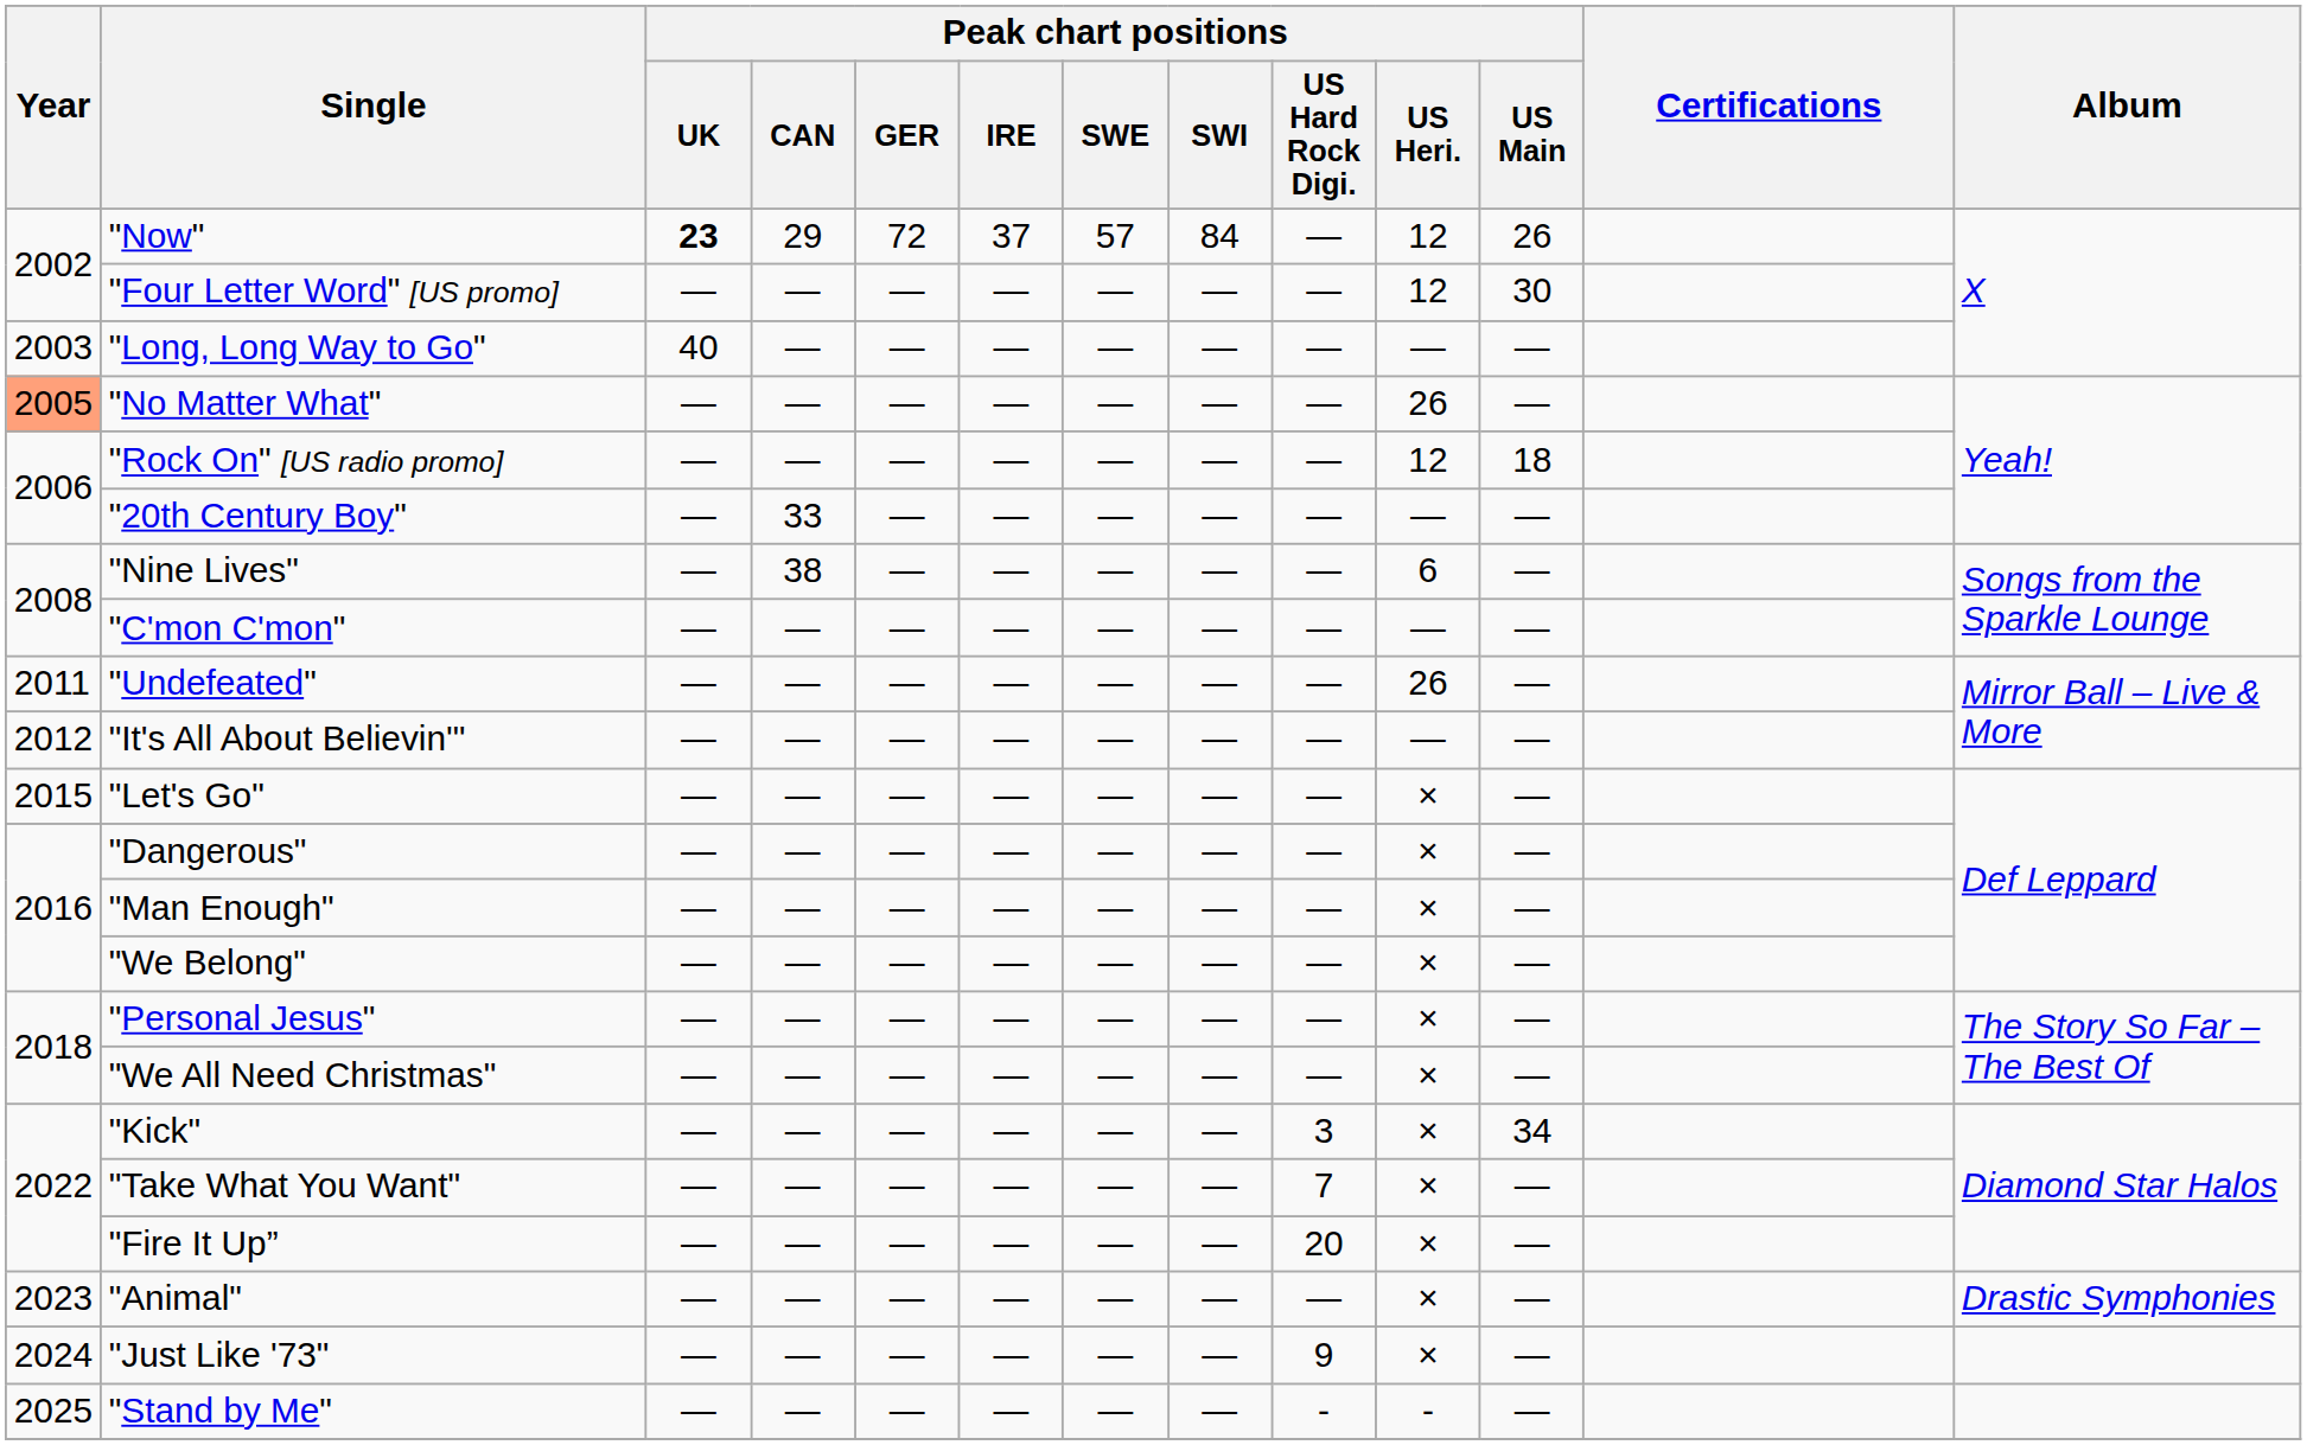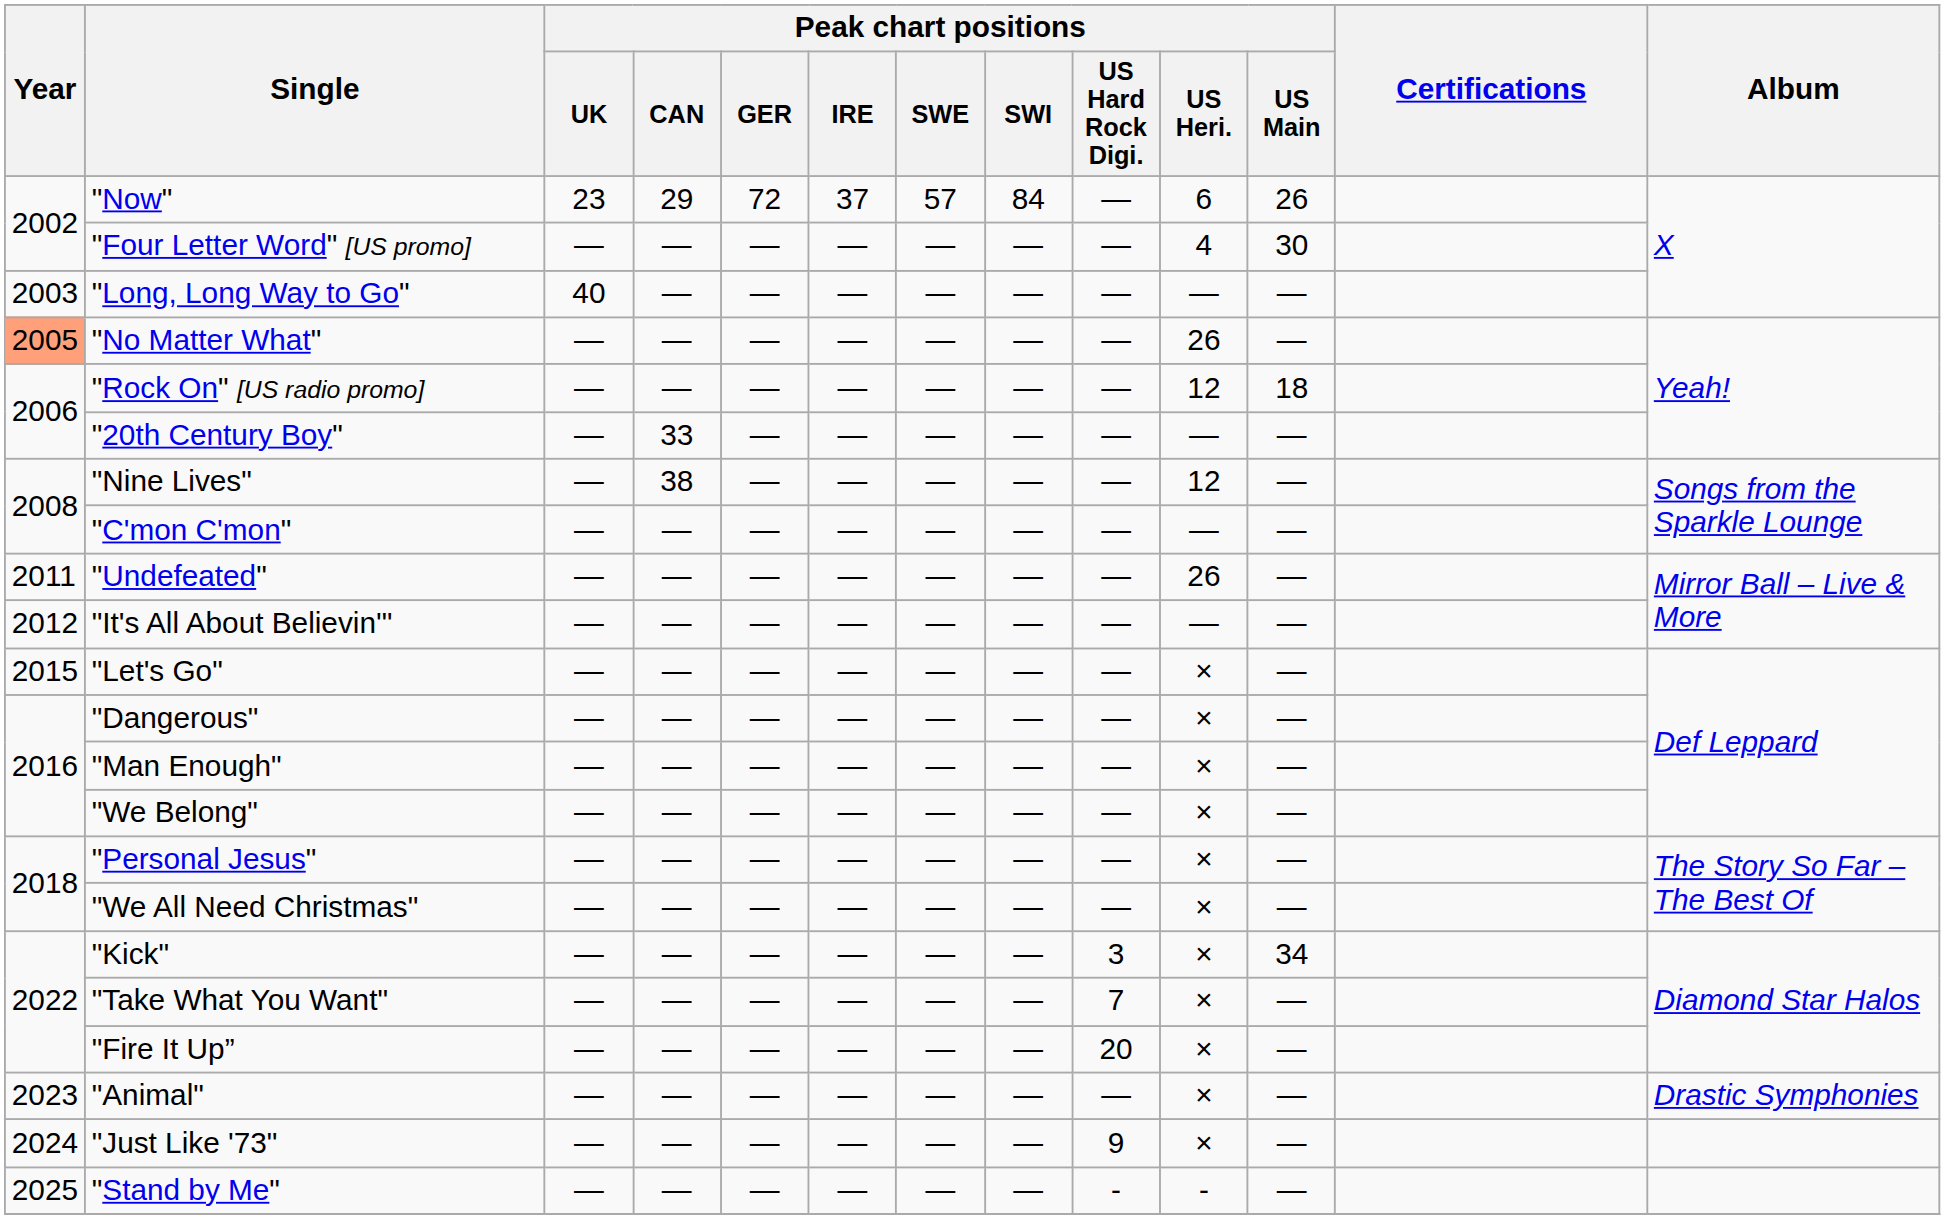 <table class="wikitable">
 <tr>
 <th rowspan="2" width="25">Year</th>
 <th width="240" rowspan="2">Single</th>
 <th colspan="9">Peak chart positions</th>
 <th rowspan="2" style="width:10em;"><a href='#'>Certifications</a></th>
 <th width="150" rowspan="2">Album</th>
 </tr>
 <tr>
 <th style="width:3em;font-size:85%;">UK<br></th>
 <th style="width:3em;font-size:85%;">CAN<br></th>
 <th style="width:3em;font-size:85%;">GER<br></th>
 <th style="width:3em;font-size:85%;">IRE<br></th>
 <th style="width:3em;font-size:85%;">SWE<br></th>
 <th style="width:3em;font-size:85%;">SWI<br></th>
 <th style="width:3em;font-size:85%;">US Hard Rock Digi.</th>
 <th style="width:3em;font-size:85%;">US Heri.</th>
 <th style="width:3em;font-size:85%;">US Main<br></th>
 </tr>
 <tr>
 <td rowspan="2">2002</td>
 <td>"<a href='#'>Now</a>"</td>
-<td align="center"><strong>23</strong></td>
+<td align="center">23</td>
 <td align="center">29</td>
 <td align="center">72</td>
 <td align="center">37</td>
 <td align="center">57</td>
 <td align="center">84</td>
 <td align="center">—</td>
-<td align="center">12</td>
+<td align="center">6</td>
 <td align="center">26</td>
 <td align="center"></td>
 <td rowspan="3"><em><a href='#'>X</a></em></td>
 </tr>
 <tr>
 <td>"<a href='#'>Four Letter Word</a>" <small><em>[US promo]</em></small></td>
 <td align="center">—</td>
 <td align="center">—</td>
 <td align="center">—</td>
 <td align="center">—</td>
 <td align="center">—</td>
 <td align="center">—</td>
 <td align="center">—</td>
-<td align="center">12</td>
+<td align="center">4</td>
 <td align="center">30</td>
 <td align="center"></td>
 </tr>
 <tr>
 <td>2003</td>
 <td>"<a href='#'>Long, Long Way to Go</a>"</td>
 <td align="center">40</td>
 <td align="center">—</td>
 <td align="center">—</td>
 <td align="center">—</td>
 <td align="center">—</td>
 <td align="center">—</td>
 <td align="center">—</td>
 <td align="center">—</td>
 <td align="center">—</td>
 <td align="center"></td>
 </tr>
 <tr>
 <td style="background: lightsalmon;">2005</td>
 <td>"<a href='#'>No Matter What</a>"</td>
 <td align="center">—</td>
 <td align="center">—</td>
 <td align="center">—</td>
 <td align="center">—</td>
 <td align="center">—</td>
 <td align="center">—</td>
 <td align="center">—</td>
 <td align="center">26</td>
 <td align="center">—</td>
 <td align="center"></td>
 <td rowspan="3"><em><a href='#'>Yeah!</a></em></td>
 </tr>
 <tr>
 <td rowspan="2">2006</td>
 <td>"<a href='#'>Rock On</a>" <small><em>[US radio promo]</em></small></td>
 <td align="center">—</td>
 <td align="center">—</td>
 <td align="center">—</td>
 <td align="center">—</td>
 <td align="center">—</td>
 <td align="center">—</td>
 <td align="center">—</td>
 <td align="center">12</td>
 <td align="center">18</td>
 <td align="center"></td>
 </tr>
 <tr>
 <td>"<a href='#'>20th Century Boy</a>"</td>
 <td align="center">—</td>
 <td align="center">33</td>
 <td align="center">—</td>
 <td align="center">—</td>
 <td align="center">—</td>
 <td align="center">—</td>
 <td align="center">—</td>
 <td align="center">—</td>
 <td align="center">—</td>
 <td align="center"></td>
 </tr>
 <tr>
 <td rowspan="2">2008</td>
 <td>"Nine Lives"</td>
 <td align="center">—</td>
 <td align="center">38</td>
 <td align="center">—</td>
 <td align="center">—</td>
 <td align="center">—</td>
 <td align="center">—</td>
 <td align="center">—</td>
-<td align="center">6</td>
+<td align="center">12</td>
 <td align="center">—</td>
 <td align="center"></td>
 <td rowspan="2"><em><a href='#'>Songs from the Sparkle Lounge</a></em></td>
 </tr>
 <tr>
 <td>"<a href='#'>C'mon C'mon</a>"</td>
 <td align="center">—</td>
 <td align="center">—</td>
 <td align="center">—</td>
 <td align="center">—</td>
 <td align="center">—</td>
 <td align="center">—</td>
 <td align="center">—</td>
 <td align="center">—</td>
 <td align="center">—</td>
 <td align="center"></td>
 </tr>
 <tr>
 <td>2011</td>
 <td>"<a href='#'>Undefeated</a>"</td>
 <td align="center">—</td>
 <td align="center">—</td>
 <td align="center">—</td>
 <td align="center">—</td>
 <td align="center">—</td>
 <td align="center">—</td>
 <td align="center">—</td>
 <td align="center">26</td>
 <td align="center">—</td>
 <td align="center"></td>
 <td rowspan="2"><em><a href='#'>Mirror Ball – Live & More</a></em></td>
 </tr>
 <tr>
 <td>2012</td>
 <td>"It's All About Believin'"</td>
 <td align="center">—</td>
 <td align="center">—</td>
 <td align="center">—</td>
 <td align="center">—</td>
 <td align="center">—</td>
 <td align="center">—</td>
 <td align="center">—</td>
 <td align="center">—</td>
 <td align="center">—</td>
 <td align="center"></td>
 </tr>
 <tr>
 <td>2015</td>
 <td>"Let's Go"</td>
 <td align="center">—</td>
 <td align="center">—</td>
 <td align="center">—</td>
 <td align="center">—</td>
 <td align="center">—</td>
 <td align="center">—</td>
 <td align="center">—</td>
 <td align="center">×</td>
 <td align="center">—</td>
 <td align="center"></td>
 <td rowspan="4"><em><a href='#'>Def Leppard</a></em></td>
 </tr>
 <tr>
 <td rowspan="3">2016</td>
 <td>"Dangerous"</td>
 <td align="center">—</td>
 <td align="center">—</td>
 <td align="center">—</td>
 <td align="center">—</td>
 <td align="center">—</td>
 <td align="center">—</td>
 <td align="center">—</td>
 <td align="center">×</td>
 <td align="center">—</td>
 <td align="center"></td>
 </tr>
 <tr>
 <td>"Man Enough"</td>
 <td align="center">—</td>
 <td align="center">—</td>
 <td align="center">—</td>
 <td align="center">—</td>
 <td align="center">—</td>
 <td align="center">—</td>
 <td align="center">—</td>
 <td align="center">×</td>
 <td align="center">—</td>
 <td align="center"></td>
 </tr>
 <tr>
 <td>"We Belong"</td>
 <td align="center">—</td>
 <td align="center">—</td>
 <td align="center">—</td>
 <td align="center">—</td>
 <td align="center">—</td>
 <td align="center">—</td>
 <td align="center">—</td>
 <td align="center">×</td>
 <td align="center">—</td>
 <td align="center"></td>
 </tr>
 <tr>
 <td rowspan="2">2018</td>
 <td>"<a href='#'>Personal Jesus</a>"</td>
 <td align="center">—</td>
 <td align="center">—</td>
 <td align="center">—</td>
 <td align="center">—</td>
 <td align="center">—</td>
 <td align="center">—</td>
 <td align="center">—</td>
 <td align="center">×</td>
 <td align="center">—</td>
 <td align="center"></td>
 <td rowspan="2"><em><a href='#'>The Story So Far – The Best Of</a></em></td>
 </tr>
 <tr>
 <td>"We All Need Christmas"</td>
 <td align="center">—</td>
 <td align="center">—</td>
 <td align="center">—</td>
 <td align="center">—</td>
 <td align="center">—</td>
 <td align="center">—</td>
 <td align="center">—</td>
 <td align="center">×</td>
 <td align="center">—</td>
 <td align="center"></td>
 </tr>
 <tr>
 <td rowspan=3>2022</td>
 <td>"Kick"</td>
 <td align="center">—</td>
 <td align="center">—</td>
 <td align="center">—</td>
 <td align="center">—</td>
 <td align="center">—</td>
 <td align="center">—</td>
 <td align="center">3</td>
 <td align="center">×</td>
 <td align="center">34</td>
 <td></td>
 <td rowspan=3><em><a href='#'>Diamond Star Halos</a></em></td>
 </tr>
 <tr>
 <td>"Take What You Want"</td>
 <td align="center">—</td>
 <td align="center">—</td>
 <td align="center">—</td>
 <td align="center">—</td>
 <td align="center">—</td>
 <td align="center">—</td>
 <td align="center">7</td>
 <td align="center">×</td>
 <td align="center">—</td>
 <td></td>
 </tr>
 <tr>
 <td>"Fire It Up”</td>
 <td align="center">—</td>
 <td align="center">—</td>
 <td align="center">—</td>
 <td align="center">—</td>
 <td align="center">—</td>
 <td align="center">—</td>
 <td align="center">20</td>
 <td align="center">×</td>
 <td align="center">—</td>
 <td></td>
 </tr>
 <tr>
 <td>2023</td>
 <td>"Animal"</td>
 <td align="center">—</td>
 <td align="center">—</td>
 <td align="center">—</td>
 <td align="center">—</td>
 <td align="center">—</td>
 <td align="center">—</td>
 <td align="center">—</td>
 <td align="center">×</td>
 <td align="center">—</td>
 <td></td>
 <td><em><a href='#'>Drastic Symphonies</a></em></td>
 </tr>
 <tr>
 <td>2024</td>
 <td>"Just Like '73"</td>
 <td align="center">—</td>
 <td align="center">—</td>
 <td align="center">—</td>
 <td align="center">—</td>
 <td align="center">—</td>
 <td align="center">—</td>
 <td align="center">9</td>
 <td align="center">×</td>
 <td align="center">—</td>
 <td></td>
 <td></td>
 </tr>
 <tr>
 <td>2025</td>
 <td>"<a href='#'>Stand by Me</a>"</td>
 <td align="center">—</td>
 <td align="center">—</td>
 <td align="center">—</td>
 <td align="center">—</td>
 <td align="center">—</td>
 <td align="center">—</td>
 <td align="center">-</td>
 <td align="center">-</td>
 <td align="center">—</td>
 <td></td>
 <td></td>
 </tr>
 <tr>
 </tr>
 </table>
